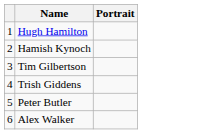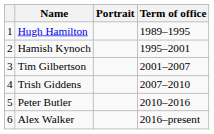 <table class="wikitable">
 <tr>
 <th></th>
 <th>Name</th>
 <th>Portrait</th>
+<th>Term of office</th>
 </tr>
 <tr>
 <td align=center>1</td>
 <td><a href='#'>Hugh Hamilton</a></td>
 <td></td>
+<td>1989–1995</td>
 </tr>
 <tr>
 <td align=center>2</td>
 <td>Hamish Kynoch</td>
 <td></td>
+<td>1995–2001</td>
 </tr>
 <tr>
 <td align=center>3</td>
 <td>Tim Gilbertson</td>
 <td></td>
+<td>2001–2007</td>
 </tr>
 <tr>
 <td align=center>4</td>
 <td>Trish Giddens</td>
 <td></td>
+<td>2007–2010</td>
 </tr>
 <tr>
 <td align=center>5</td>
 <td>Peter Butler</td>
 <td></td>
+<td>2010–2016</td>
 </tr>
 <tr>
 <td align=center>6</td>
 <td>Alex Walker</td>
 <td></td>
+<td>2016–present</td>
 </tr>
 </table>
